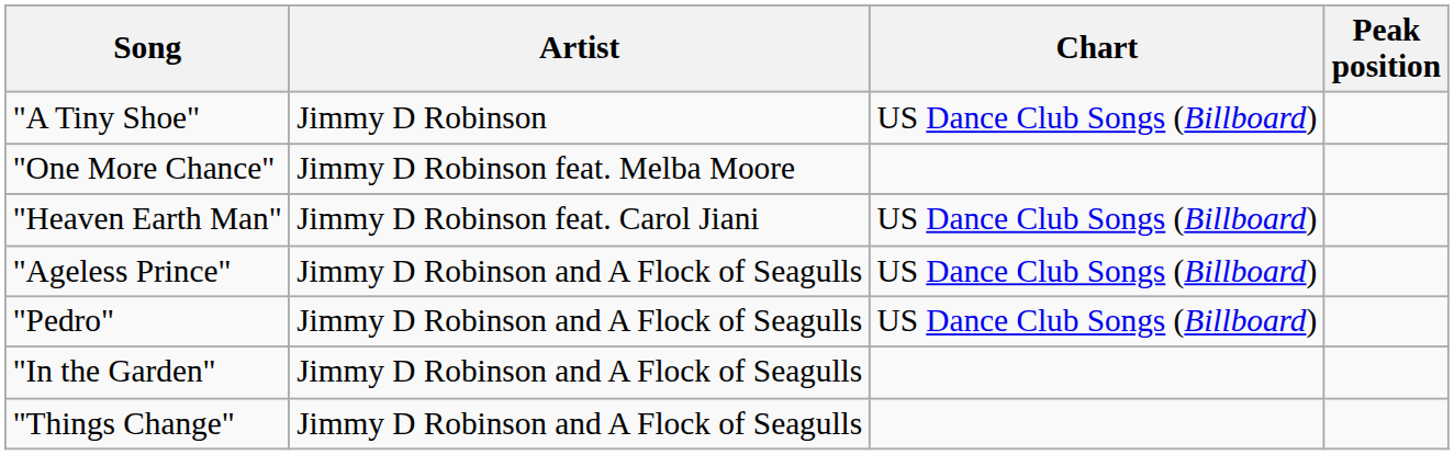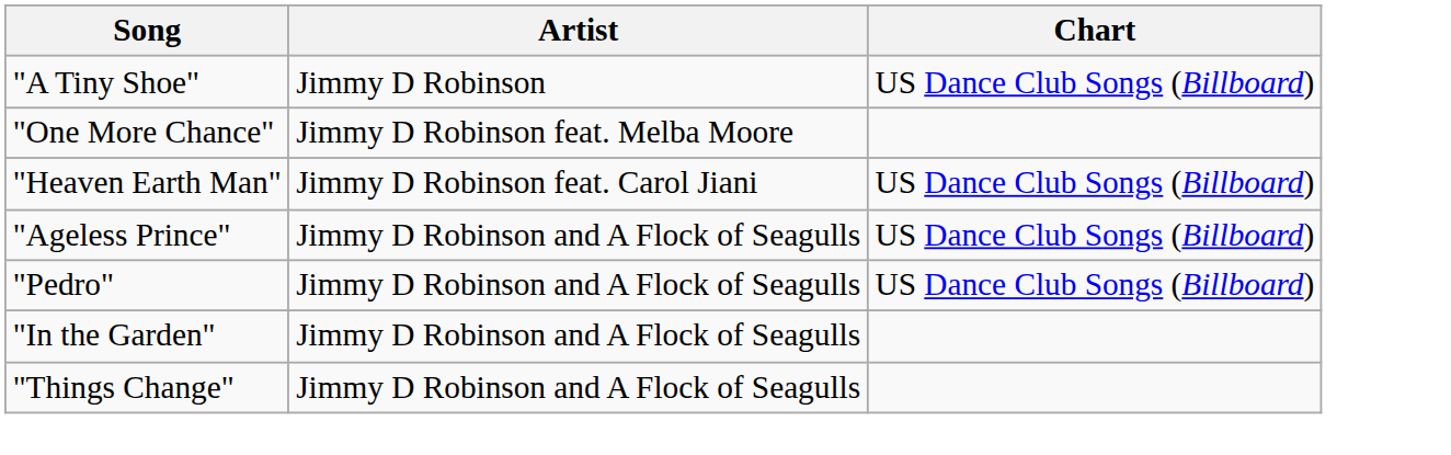 <table class="wikitable plainrowheaders">
 <tr>
 <th scope="col">Song</th>
 <th scope="col">Artist</th>
 <th scope="col">Chart</th>
-<th scope="col">Peak<br>position</th>
 </tr>
 <tr>
 <td>"A Tiny Shoe"</td>
 <td>Jimmy D Robinson</td>
 <td>US <a href='#'>Dance Club Songs</a> (<a href='#'><em>Billboard</em></a>)</td>
-<td></td>
 </tr>
 <tr>
 <td>"One More Chance"</td>
 <td>Jimmy D Robinson feat. Melba Moore</td>
-<td></td>
 <td></td>
 </tr>
 <tr>
 <td>"Heaven Earth Man"</td>
 <td>Jimmy D Robinson feat. Carol Jiani</td>
 <td>US <a href='#'>Dance Club Songs</a> (<a href='#'><em>Billboard</em></a>)</td>
-<td></td>
 </tr>
 <tr>
 <td>"Ageless Prince"</td>
 <td>Jimmy D Robinson and A Flock of Seagulls</td>
 <td>US <a href='#'>Dance Club Songs</a> (<a href='#'><em>Billboard</em></a>)</td>
-<td></td>
 </tr>
 <tr>
 <td>"Pedro"</td>
 <td>Jimmy D Robinson and A Flock of Seagulls</td>
 <td>US <a href='#'>Dance Club Songs</a> (<a href='#'><em>Billboard</em></a>)</td>
-<td></td>
 </tr>
 <tr>
 <td>"In the Garden"</td>
 <td>Jimmy D Robinson and A Flock of Seagulls</td>
-<td></td>
 <td></td>
 </tr>
 <tr>
 <td>"Things Change"</td>
 <td>Jimmy D Robinson and A Flock of Seagulls</td>
 <td></td>
-<td></td>
 </tr>
 </table>
